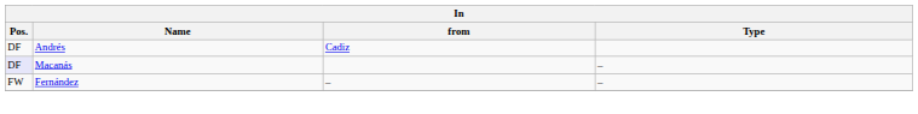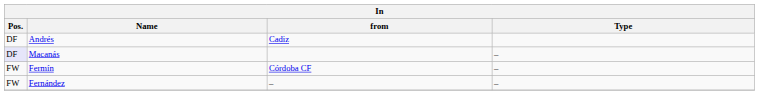 <table class="wikitable" style="font-size:90%;width:99%;">
 <tr>
 <th colspan="4">In</th>
 </tr>
 <tr>
 <th width=3%>Pos.</th>
 <th width=32%>Name</th>
 <th width=30%>from</th>
 <th width=35%>Type</th>
 </tr>
 <tr>
 <td>DF</td>
 <td><a href='#'>Andrés</a></td>
 <td><a href='#'>Cadiz</a></td>
 <td></td>
 </tr>
 <tr>
 <td style="background: lavender;">DF</td>
 <td><a href='#'>Macanás</a></td>
 <td></td>
 <td>–</td>
 </tr>
 <tr>
 <td>FW</td>
+<td><a href='#'>Fermín</a></td>
+<td><a href='#'>Córdoba CF</a></td>
+<td>–</td>
+</tr>
+<tr>
+<td>FW</td>
 <td><a href='#'>Fernández</a></td>
 <td>–</td>
 <td>–</td>
 </tr>
 <tr>
 </tr>
 </table>
